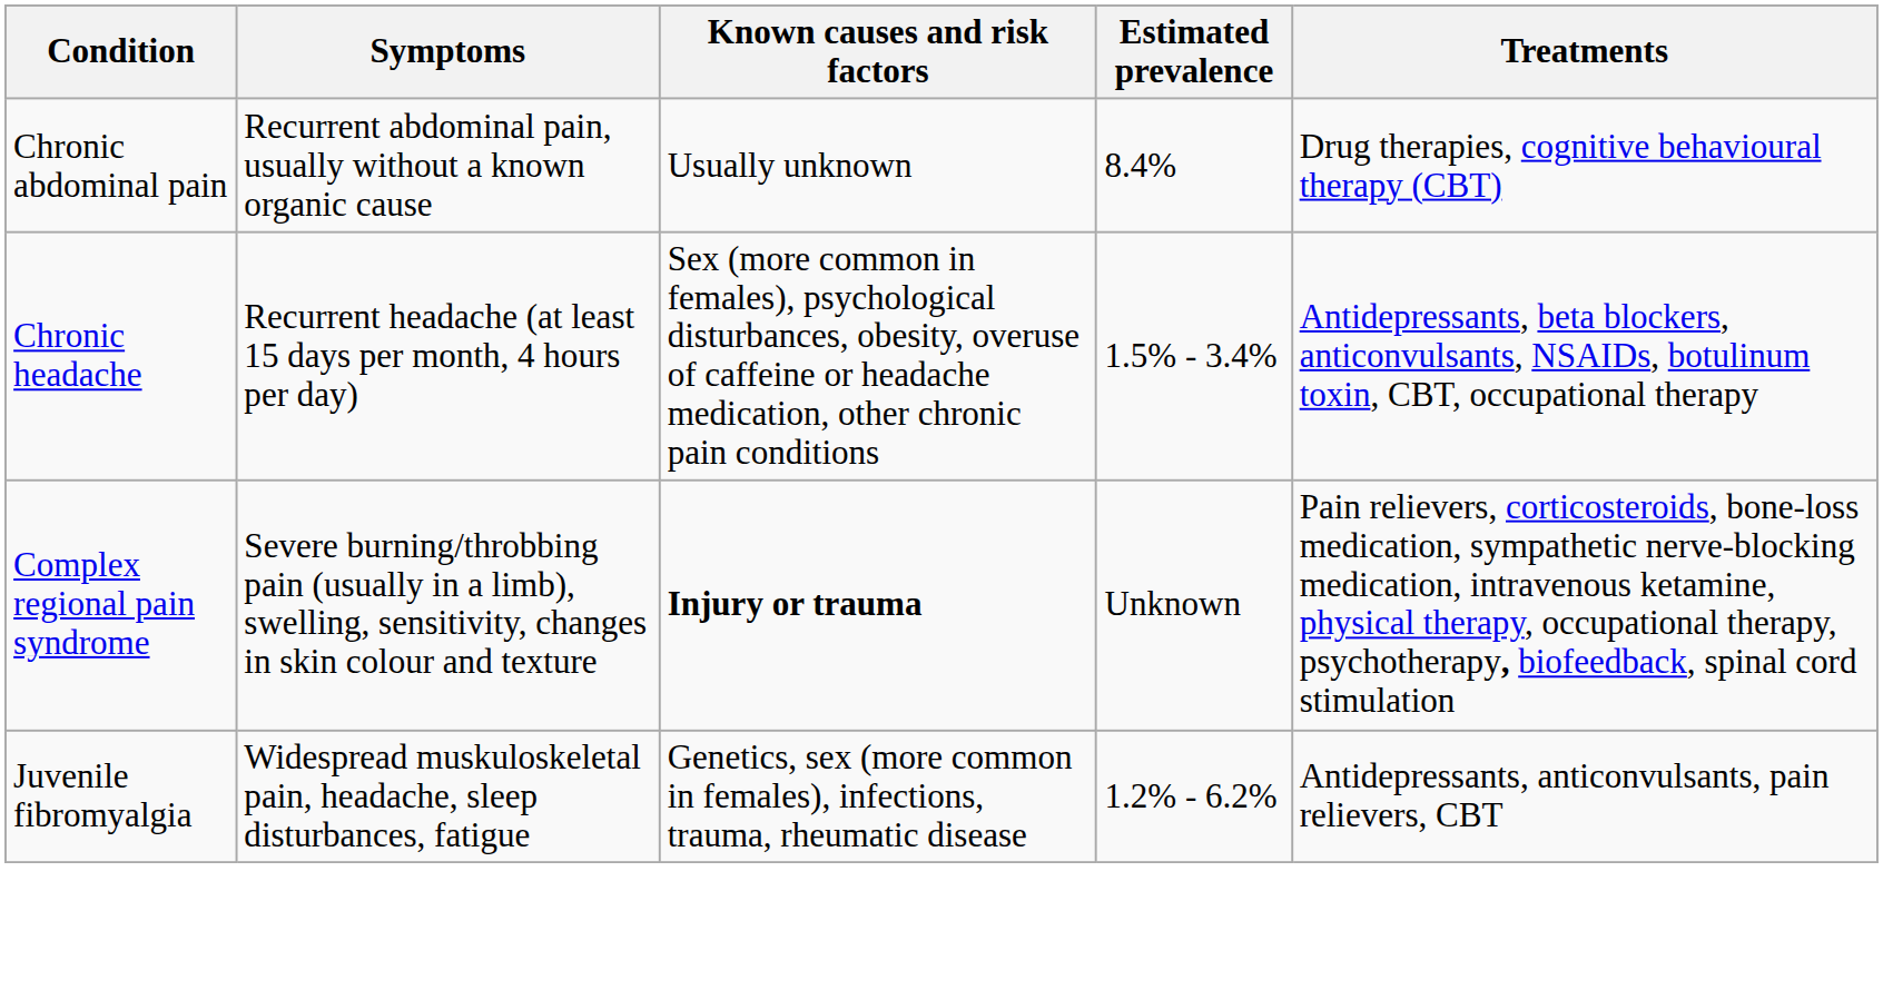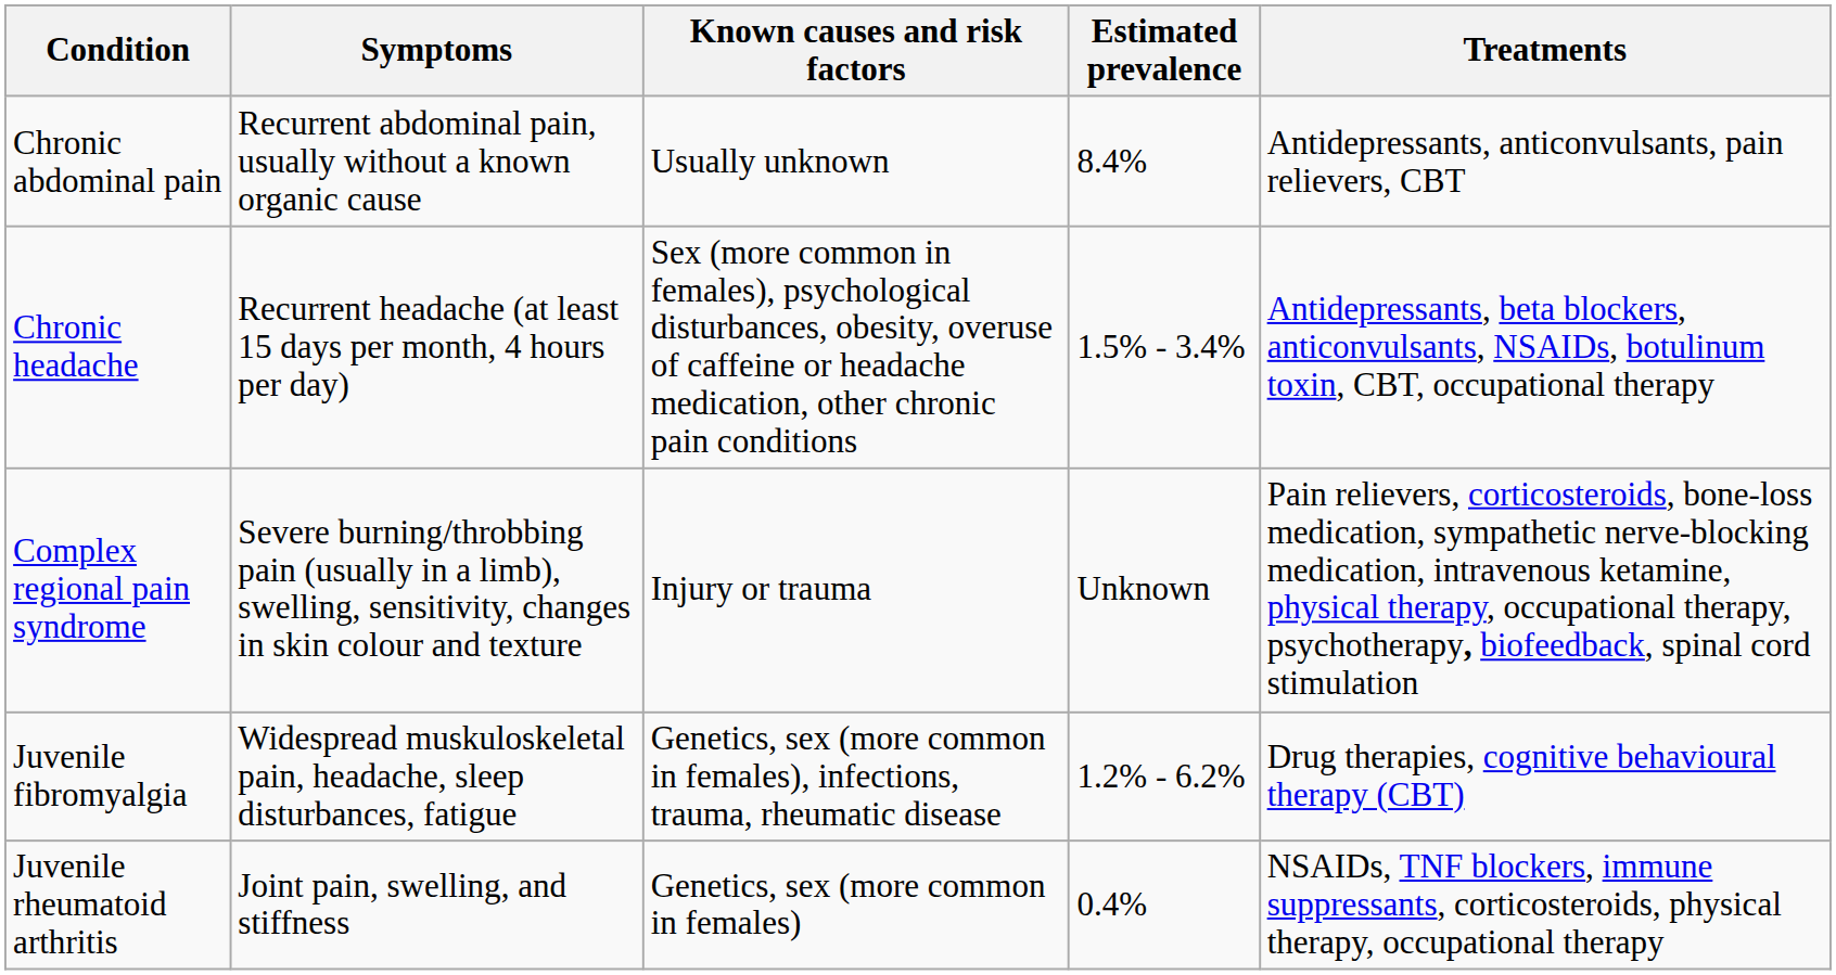 <table class="wikitable">
 <tr>
 <th>Condition</th>
 <th>Symptoms</th>
 <th>Known causes and risk factors</th>
 <th>Estimated prevalence</th>
 <th>Treatments</th>
 </tr>
 <tr>
 <td>Chronic abdominal pain</td>
 <td>Recurrent abdominal pain, usually without a known organic cause</td>
 <td>Usually unknown</td>
 <td>8.4%</td>
-<td>Drug therapies, <a href='#'>cognitive behavioural therapy (CBT)</a></td>
+<td>Antidepressants, anticonvulsants, pain relievers, CBT</td>
 </tr>
 <tr>
 <td><a href='#'>Chronic headache</a></td>
 <td>Recurrent headache (at least 15 days per month, 4 hours per day)</td>
 <td>Sex (more common in females), psychological disturbances, obesity, overuse of caffeine or headache medication, other chronic pain conditions</td>
 <td>1.5% - 3.4%</td>
 <td><a href='#'>Antidepressants</a>, <a href='#'>beta blockers</a>, <a href='#'>anticonvulsants</a>, <a href='#'>NSAIDs</a>, <a href='#'>botulinum toxin</a>, CBT, occupational therapy</td>
 </tr>
 <tr>
 <td><a href='#'>Complex regional pain syndrome</a></td>
 <td>Severe burning/throbbing pain (usually in a limb), swelling, sensitivity, changes in skin colour and texture</td>
-<td><strong>Injury or trauma</strong></td>
+<td>Injury or trauma</td>
 <td>Unknown</td>
 <td>Pain relievers, <a href='#'>corticosteroids</a>, bone-loss medication, sympathetic nerve-blocking medication, intravenous ketamine, <a href='#'>physical therapy</a>, occupational therapy, psychotherapy<strong>,</strong> <a href='#'>biofeedback</a>, spinal cord stimulation</td>
 </tr>
 <tr>
 <td>Juvenile fibromyalgia</td>
 <td>Widespread muskuloskeletal pain, headache, sleep disturbances, fatigue</td>
 <td>Genetics, sex (more common in females), infections, trauma, rheumatic disease</td>
 <td>1.2% - 6.2%</td>
-<td>Antidepressants, anticonvulsants, pain relievers, CBT</td>
+<td>Drug therapies, <a href='#'>cognitive behavioural therapy (CBT)</a></td>
+</tr>
+<tr>
+<td>Juvenile rheumatoid arthritis</td>
+<td>Joint pain, swelling, and stiffness</td>
+<td>Genetics, sex (more common in females)</td>
+<td>0.4%</td>
+<td>NSAIDs, <a href='#'>TNF blockers</a>, <a href='#'>immune suppressants</a>, corticosteroids, physical therapy, occupational therapy</td>
 </tr>
 </table>
